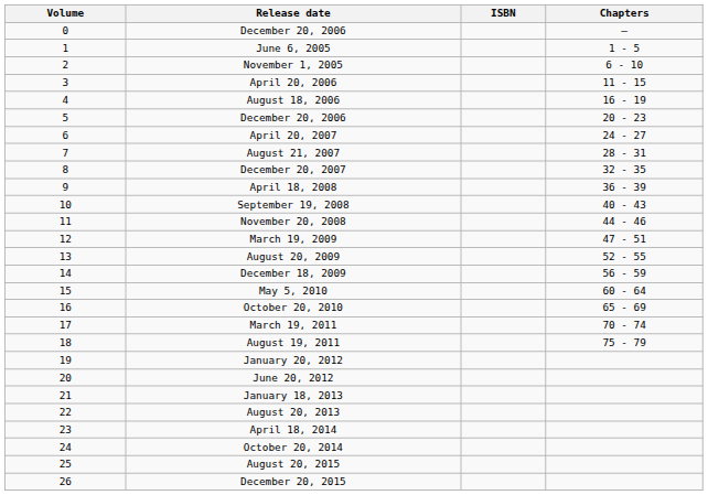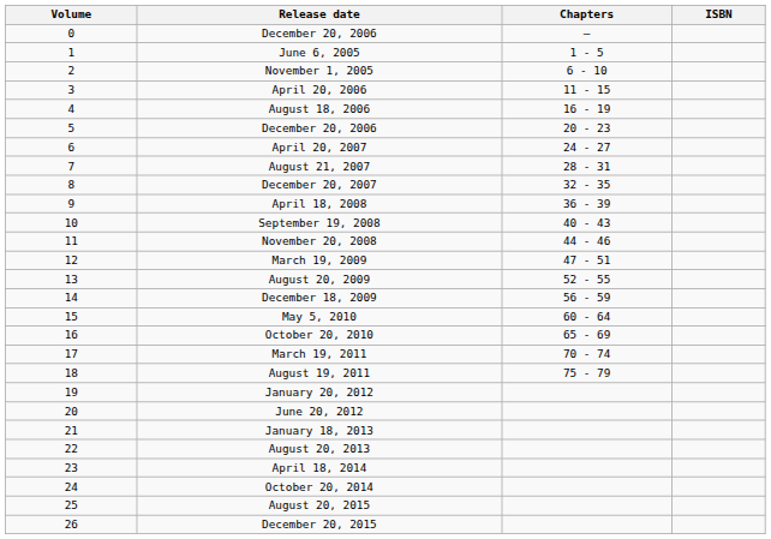 <table class="wikitable" width="50%" style="font-size:90%; text-align: center;">
 <tr>
 <th>Volume</th>
 <th>Release date</th>
+<th>Chapters</th>
 <th>ISBN</th>
-<th>Chapters</th>
 </tr>
 <tr>
 <td>0</td>
 <td>December 20, 2006</td>
+<td>—</td>
 <td></td>
-<td>—</td>
 </tr>
 <tr>
 <td>1</td>
 <td>June 6, 2005</td>
+<td>1 - 5</td>
 <td></td>
-<td>1 - 5</td>
 </tr>
 <tr>
 <td>2</td>
 <td>November 1, 2005</td>
+<td>6 - 10</td>
 <td></td>
-<td>6 - 10</td>
 </tr>
 <tr>
 <td>3</td>
 <td>April 20, 2006</td>
+<td>11 - 15</td>
 <td></td>
-<td>11 - 15</td>
 </tr>
 <tr>
 <td>4</td>
 <td>August 18, 2006</td>
+<td>16 - 19</td>
 <td></td>
-<td>16 - 19</td>
 </tr>
 <tr>
 <td>5</td>
 <td>December 20, 2006</td>
+<td>20 - 23</td>
 <td></td>
-<td>20 - 23</td>
 </tr>
 <tr>
 <td>6</td>
 <td>April 20, 2007</td>
+<td>24 - 27</td>
 <td></td>
-<td>24 - 27</td>
 </tr>
 <tr>
 <td>7</td>
 <td>August 21, 2007</td>
+<td>28 - 31</td>
 <td></td>
-<td>28 - 31</td>
 </tr>
 <tr>
 <td>8</td>
 <td>December 20, 2007</td>
+<td>32 - 35</td>
 <td></td>
-<td>32 - 35</td>
 </tr>
 <tr>
 <td>9</td>
 <td>April 18, 2008</td>
+<td>36 - 39</td>
 <td></td>
-<td>36 - 39</td>
 </tr>
 <tr>
 <td>10</td>
 <td>September 19, 2008</td>
+<td>40 - 43</td>
 <td></td>
-<td>40 - 43</td>
 </tr>
 <tr>
 <td>11</td>
 <td>November 20, 2008</td>
+<td>44 - 46</td>
 <td></td>
-<td>44 - 46</td>
 </tr>
 <tr>
 <td>12</td>
 <td>March 19, 2009</td>
+<td>47 - 51</td>
 <td></td>
-<td>47 - 51</td>
 </tr>
 <tr>
 <td>13</td>
 <td>August 20, 2009</td>
+<td>52 - 55</td>
 <td></td>
-<td>52 - 55</td>
 </tr>
 <tr>
 <td>14</td>
 <td>December 18, 2009</td>
+<td>56 - 59</td>
 <td></td>
-<td>56 - 59</td>
 </tr>
 <tr>
 <td>15</td>
 <td>May 5, 2010</td>
+<td>60 - 64</td>
 <td></td>
-<td>60 - 64</td>
 </tr>
 <tr>
 <td>16</td>
 <td>October 20, 2010</td>
+<td>65 - 69</td>
 <td></td>
-<td>65 - 69</td>
 </tr>
 <tr>
 <td>17</td>
 <td>March 19, 2011</td>
+<td>70 - 74</td>
 <td></td>
-<td>70 - 74</td>
 </tr>
 <tr>
 <td>18</td>
 <td>August 19, 2011</td>
+<td>75 - 79</td>
 <td></td>
-<td>75 - 79</td>
 </tr>
 <tr>
 <td>19</td>
 <td>January 20, 2012</td>
 <td></td>
 <td></td>
 </tr>
 <tr>
 <td>20</td>
 <td>June 20, 2012</td>
 <td></td>
 <td></td>
 </tr>
 <tr>
 <td>21</td>
 <td>January 18, 2013</td>
 <td></td>
 <td></td>
 </tr>
 <tr>
 <td>22</td>
 <td>August 20, 2013</td>
 <td></td>
 <td></td>
 </tr>
 <tr>
 <td>23</td>
 <td>April 18, 2014</td>
 <td></td>
 <td></td>
 </tr>
 <tr>
 <td>24</td>
 <td>October 20, 2014</td>
 <td></td>
 <td></td>
 </tr>
 <tr>
 <td>25</td>
 <td>August 20, 2015</td>
 <td></td>
 <td></td>
 </tr>
 <tr>
 <td>26</td>
 <td>December 20, 2015</td>
 <td></td>
 <td></td>
 </tr>
 </table>
